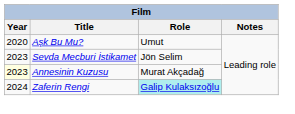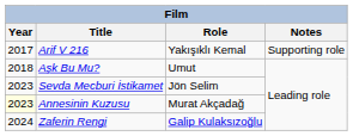 <table class="wikitable" style="font-size: 90%;">
 <tr>
 <th colspan="4" style="background:LightSteelBlue">Film</th>
 </tr>
 <tr>
 <th>Year</th>
 <th>Title</th>
 <th>Role</th>
 <th>Notes</th>
 </tr>
 <tr>
-<td>2020</td>
+<td>2017</td>
+<td><em><a href='#'>Arif V 216</a></em></td>
+<td>Yakışıklı Kemal</td>
+<td>Supporting role</td>
+</tr>
+<tr>
+<td>2018</td>
 <td><em><a href='#'>Aşk Bu Mu?</a></em></td>
 <td>Umut</td>
 <td rowspan="4">Leading role</td>
 </tr>
 <tr>
 <td>2023</td>
 <td><em><a href='#'>Sevda Mecburi İstikamet</a></em></td>
 <td>Jön Selim</td>
 </tr>
 <tr>
 <td style="background: lightyellow;">2023</td>
 <td><em><a href='#'>Annesinin Kuzusu</a></em></td>
 <td>Murat Akçadağ</td>
 </tr>
 <tr>
 <td>2024</td>
 <td><em><a href='#'>Zaferin Rengi</a></em></td>
-<td style="background: paleturquoise;"><a href='#'>Galip Kulaksızoğlu</a></td>
+<td><a href='#'>Galip Kulaksızoğlu</a></td>
 </tr>
 </table>
